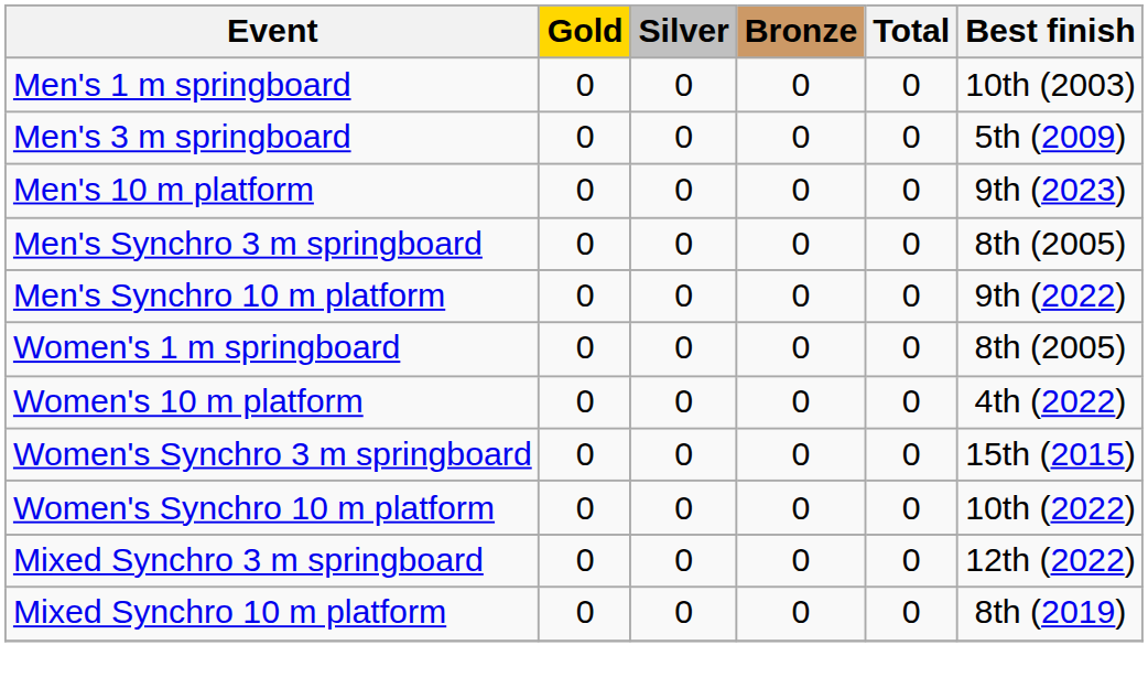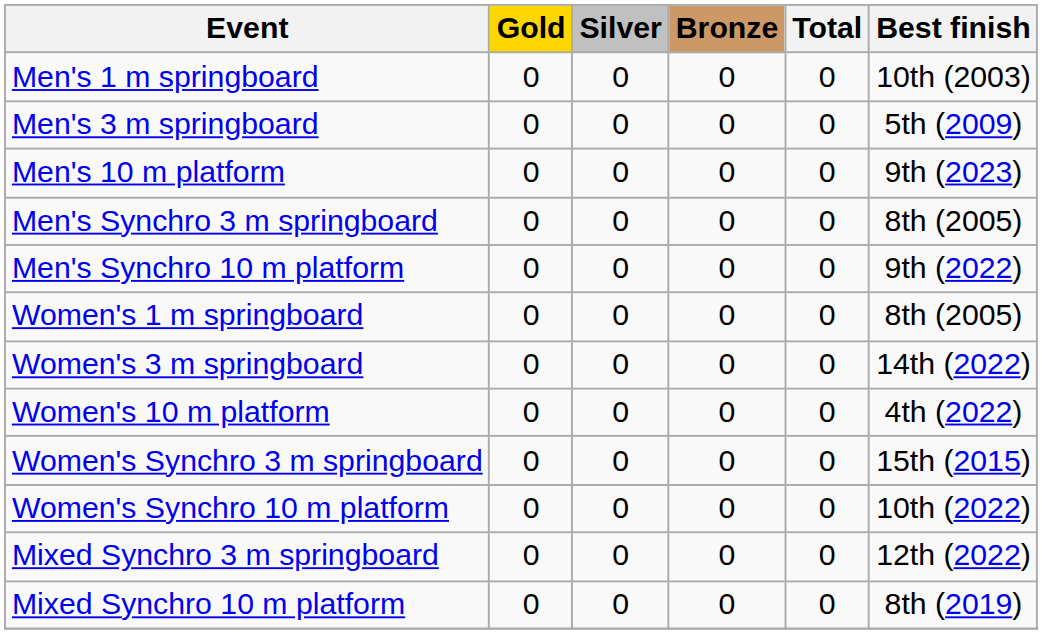 <table class="wikitable sortable" style="text-align:center">
 <tr>
 <th>Event</th>
 <th style="background-color:gold;">Gold</th>
 <th style="background-color:silver;">Silver</th>
 <th style="background-color:#c96;">Bronze</th>
 <th>Total</th>
 <th>Best finish</th>
 </tr>
 <tr>
 <td align=left><a href='#'>Men's 1 m springboard</a></td>
 <td>0</td>
 <td>0</td>
 <td>0</td>
 <td>0</td>
 <td>10th (2003) </td>
 </tr>
 <tr>
 <td align=left><a href='#'>Men's 3 m springboard</a></td>
 <td>0</td>
 <td>0</td>
 <td>0</td>
 <td>0</td>
 <td>5th (<a href='#'>2009</a>) </td>
 </tr>
 <tr>
 <td align=left><a href='#'>Men's 10 m platform</a></td>
 <td>0</td>
 <td>0</td>
 <td>0</td>
 <td>0</td>
 <td>9th (<a href='#'>2023</a>) </td>
 </tr>
 <tr>
 <td align=left><a href='#'>Men's Synchro 3 m springboard</a></td>
 <td>0</td>
 <td>0</td>
 <td>0</td>
 <td>0</td>
 <td>8th (2005) </td>
 </tr>
 <tr>
 <td align=left><a href='#'>Men's Synchro 10 m platform</a></td>
 <td>0</td>
 <td>0</td>
 <td>0</td>
 <td>0</td>
 <td>9th (<a href='#'>2022</a>) </td>
 </tr>
 <tr>
 <td align=left><a href='#'>Women's 1 m springboard</a></td>
 <td>0</td>
 <td>0</td>
 <td>0</td>
 <td>0</td>
 <td>8th (2005) </td>
 </tr>
 <tr>
+<td align=left><a href='#'>Women's 3 m springboard</a></td>
+<td>0</td>
+<td>0</td>
+<td>0</td>
+<td>0</td>
+<td>14th (<a href='#'>2022</a>) </td>
+</tr>
+<tr>
 <td align=left><a href='#'>Women's 10 m platform</a></td>
 <td>0</td>
 <td>0</td>
 <td>0</td>
 <td>0</td>
 <td>4th (<a href='#'>2022</a>) </td>
 </tr>
 <tr>
 <td align=left><a href='#'>Women's Synchro 3 m springboard</a></td>
 <td>0</td>
 <td>0</td>
 <td>0</td>
 <td>0</td>
 <td>15th (<a href='#'>2015</a>) </td>
 </tr>
 <tr>
 <td align=left><a href='#'>Women's Synchro 10 m platform</a></td>
 <td>0</td>
 <td>0</td>
 <td>0</td>
 <td>0</td>
 <td>10th (<a href='#'>2022</a>) </td>
 </tr>
 <tr>
 <td align=left><a href='#'>Mixed Synchro 3 m springboard</a></td>
 <td>0</td>
 <td>0</td>
 <td>0</td>
 <td>0</td>
 <td>12th (<a href='#'>2022</a>) </td>
 </tr>
 <tr>
 <td align=left><a href='#'>Mixed Synchro 10 m platform</a></td>
 <td>0</td>
 <td>0</td>
 <td>0</td>
 <td>0</td>
 <td>8th (<a href='#'>2019</a>) </td>
 </tr>
 <tr>
 </tr>
 </table>
